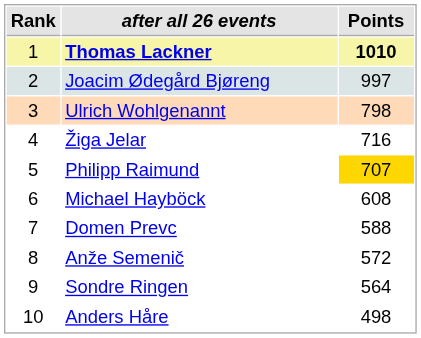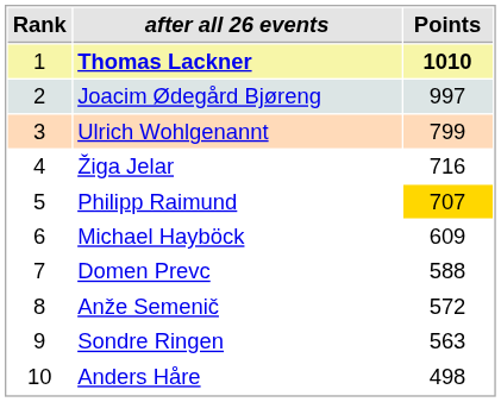 <table cellspacing="1" cellpadding="3" style="border:1px solid #AAAAAA;font-size:86%">
 <tr style="background-color: #E4E4E4;">
 <th style="border-bottom:1px solid #AAAAAA; width: 10px;">Rank</th>
 <th style="border-bottom:1px solid #AAAAAA; width: 200px;"><em>after all 26 events</em></th>
 <th style="border-bottom:1px solid #AAAAAA; width: 50px;">Points</th>
 </tr>
 <tr style="background:#f7f6a8;">
 <td align=center>1</td>
 <td> <strong><a href='#'>Thomas Lackner</a></strong></td>
 <td align=center><strong>1010</strong></td>
 </tr>
 <tr style="background:#dce5e5;">
 <td align=center>2</td>
 <td> <a href='#'>Joacim Ødegård Bjøreng</a></td>
 <td align=center>997</td>
 </tr>
 <tr style="background:#ffdab9;">
 <td align=center>3</td>
 <td> <a href='#'>Ulrich Wohlgenannt</a></td>
-<td align=center>798</td>
+<td align=center>799</td>
 </tr>
 <tr>
 <td align=center>4</td>
 <td> <a href='#'>Žiga Jelar</a></td>
 <td align=center>716</td>
 </tr>
 <tr>
 <td align=center>5</td>
 <td> <a href='#'>Philipp Raimund</a></td>
 <td align=center style="background: gold;">707</td>
 </tr>
 <tr>
 <td align=center>6</td>
 <td> <a href='#'>Michael Hayböck</a></td>
-<td align=center>608</td>
+<td align=center>609</td>
 </tr>
 <tr>
 <td align=center>7</td>
 <td> <a href='#'>Domen Prevc</a></td>
 <td align=center>588</td>
 </tr>
 <tr>
 <td align=center>8</td>
 <td> <a href='#'>Anže Semenič</a></td>
 <td align=center>572</td>
 </tr>
 <tr>
 <td align=center>9</td>
 <td> <a href='#'>Sondre Ringen</a></td>
-<td align=center>564</td>
+<td align=center>563</td>
 </tr>
 <tr>
 <td align=center>10</td>
 <td> <a href='#'>Anders Håre</a></td>
 <td align=center>498</td>
 </tr>
 </table>
